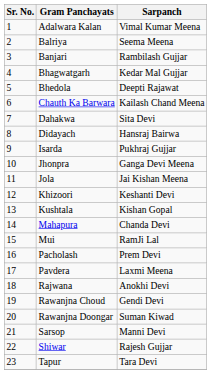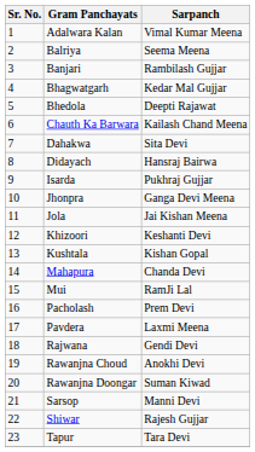 <table class="wikitable">
 <tr>
 <th>Sr. No.</th>
 <th>Gram Panchayats</th>
 <th>Sarpanch</th>
 </tr>
 <tr>
 <td>1</td>
 <td>Adalwara Kalan</td>
 <td>Vimal Kumar Meena</td>
 </tr>
 <tr>
 <td>2</td>
 <td>Balriya</td>
 <td>Seema Meena</td>
 </tr>
 <tr>
 <td>3</td>
 <td>Banjari</td>
 <td>Rambilash Gujjar</td>
 </tr>
 <tr>
 <td>4</td>
 <td>Bhagwatgarh</td>
 <td>Kedar Mal Gujjar</td>
 </tr>
 <tr>
 <td>5</td>
 <td>Bhedola</td>
 <td>Deepti Rajawat</td>
 </tr>
 <tr>
 <td>6</td>
 <td><a href='#'>Chauth Ka Barwara</a></td>
 <td>Kailash Chand Meena</td>
 </tr>
 <tr>
 <td>7</td>
 <td>Dahakwa</td>
 <td>Sita Devi</td>
 </tr>
 <tr>
 <td>8</td>
 <td>Didayach</td>
 <td>Hansraj Bairwa</td>
 </tr>
 <tr>
 <td>9</td>
 <td>Isarda</td>
 <td>Pukhraj Gujjar</td>
 </tr>
 <tr>
 <td>10</td>
 <td>Jhonpra</td>
 <td>Ganga Devi Meena</td>
 </tr>
 <tr>
 <td>11</td>
 <td>Jola</td>
 <td>Jai Kishan Meena</td>
 </tr>
 <tr>
 <td>12</td>
 <td>Khizoori</td>
 <td>Keshanti Devi</td>
 </tr>
 <tr>
 <td>13</td>
 <td>Kushtala</td>
 <td>Kishan Gopal</td>
 </tr>
 <tr>
 <td>14</td>
 <td><a href='#'>Mahapura</a></td>
 <td>Chanda Devi</td>
 </tr>
 <tr>
 <td>15</td>
 <td>Mui</td>
 <td>RamJi Lal</td>
 </tr>
 <tr>
 <td>16</td>
 <td>Pacholash</td>
 <td>Prem Devi</td>
 </tr>
 <tr>
 <td>17</td>
 <td>Pavdera</td>
 <td>Laxmi Meena</td>
 </tr>
 <tr>
 <td>18</td>
 <td>Rajwana</td>
-<td>Anokhi Devi</td>
+<td>Gendi Devi</td>
 </tr>
 <tr>
 <td>19</td>
 <td>Rawanjna Choud</td>
-<td>Gendi Devi</td>
+<td>Anokhi Devi</td>
 </tr>
 <tr>
 <td>20</td>
 <td>Rawanjna Doongar</td>
 <td>Suman Kiwad</td>
 </tr>
 <tr>
 <td>21</td>
 <td>Sarsop</td>
 <td>Manni Devi</td>
 </tr>
 <tr>
 <td>22</td>
 <td><a href='#'>Shiwar</a></td>
 <td>Rajesh Gujjar</td>
 </tr>
 <tr>
 <td>23</td>
 <td>Tapur</td>
 <td>Tara Devi</td>
 </tr>
 <tr>
 </tr>
 </table>
